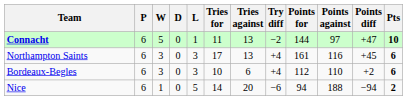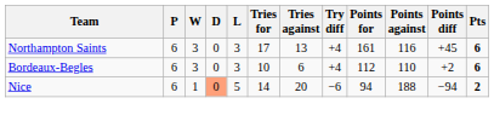 <table class="wikitable" style="text-align: center;">
 <tr>
 <th width="200">Team</th>
 <th width="20">P</th>
 <th width="20">W</th>
 <th width="20">D</th>
 <th width="20">L</th>
 <th width="20">Tries for</th>
 <th width="20">Tries against</th>
 <th width="20">Try diff</th>
 <th width="20">Points for</th>
 <th width="20">Points against</th>
 <th width="25">Points diff</th>
 <th width="20">Pts</th>
-</tr>
-<tr bgcolor="#ccffcc">
-<td align="left"> <strong><a href='#'>Connacht</a></strong></td>
-<td>6</td>
-<td>5</td>
-<td>0</td>
-<td>1</td>
-<td>11</td>
-<td>13</td>
-<td>−2</td>
-<td>144</td>
-<td>97</td>
-<td>+47</td>
-<td><strong>10</strong></td>
 </tr>
 <tr>
 <td align="left"> <a href='#'>Northampton Saints</a></td>
 <td>6</td>
 <td>3</td>
 <td>0</td>
 <td>3</td>
 <td>17</td>
 <td>13</td>
 <td>+4</td>
 <td>161</td>
 <td>116</td>
 <td>+45</td>
 <td><strong>6</strong></td>
 </tr>
 <tr>
 <td align="left"> <a href='#'>Bordeaux-Begles</a></td>
 <td>6</td>
 <td>3</td>
 <td>0</td>
 <td>3</td>
 <td>10</td>
 <td>6</td>
 <td>+4</td>
 <td>112</td>
 <td>110</td>
 <td>+2</td>
 <td><strong>6</strong></td>
 </tr>
 <tr>
 <td align="left"> <a href='#'>Nice</a></td>
 <td>6</td>
 <td>1</td>
-<td>0</td>
+<td style="background: lightsalmon;">0</td>
 <td>5</td>
 <td>14</td>
 <td>20</td>
 <td>−6</td>
 <td>94</td>
 <td>188</td>
 <td>−94</td>
 <td><strong>2</strong></td>
 </tr>
 </table>
